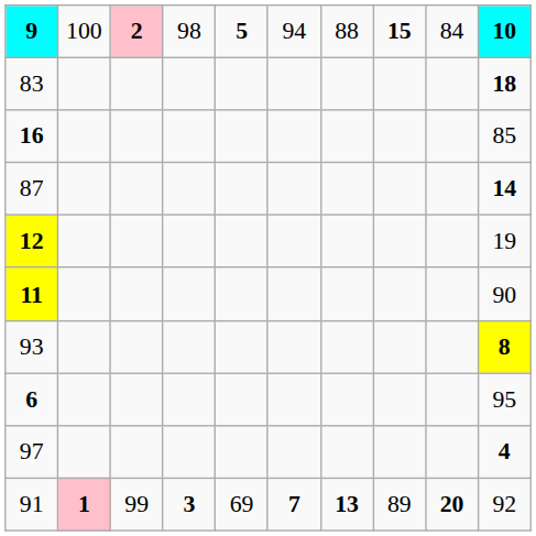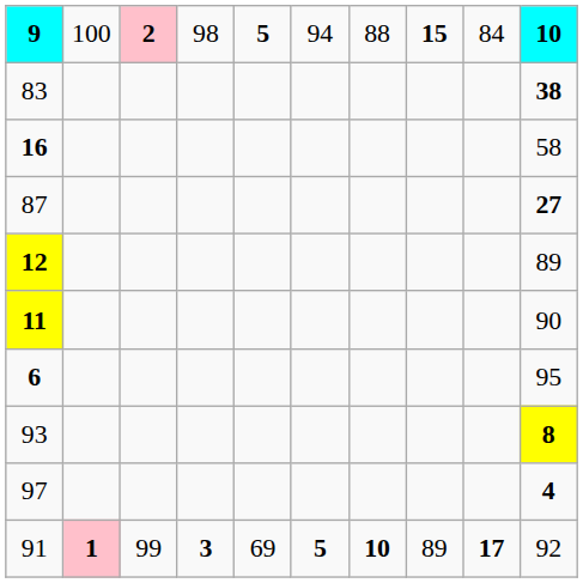 <table class="wikitable" style="margin-left:auto;margin-right:auto;text-align:center;width:22em;height:22em;table-layout:fixed;">
 <tr>
 <td style="background-color: cyan"><strong>9</strong></td>
 <td>100</td>
 <td style="background-color: pink"><strong>2</strong></td>
 <td>98</td>
 <td><strong>5</strong></td>
 <td>94</td>
 <td>88</td>
 <td><strong>15</strong></td>
 <td>84</td>
 <td style="background-color: cyan"><strong>10</strong></td>
 </tr>
 <tr>
 <td>83</td>
 <td></td>
 <td></td>
 <td></td>
 <td></td>
 <td></td>
 <td></td>
 <td></td>
 <td></td>
-<td><strong>18</strong></td>
+<td><strong>38</strong></td>
 </tr>
 <tr>
 <td><strong>16</strong></td>
 <td></td>
 <td></td>
 <td></td>
 <td></td>
 <td></td>
 <td></td>
 <td></td>
 <td></td>
-<td>85</td>
+<td>58</td>
 </tr>
 <tr>
 <td>87</td>
 <td></td>
 <td></td>
 <td></td>
 <td></td>
 <td></td>
 <td></td>
 <td></td>
 <td></td>
-<td><strong>14</strong></td>
+<td><strong>27</strong></td>
 </tr>
 <tr>
 <td style="background-color: yellow"><strong>12</strong></td>
 <td></td>
 <td></td>
 <td></td>
 <td></td>
 <td></td>
 <td></td>
 <td></td>
 <td></td>
-<td>19</td>
+<td>89</td>
 </tr>
 <tr>
 <td style="background-color: yellow"><strong>11</strong></td>
 <td></td>
 <td></td>
 <td></td>
 <td></td>
 <td></td>
 <td></td>
 <td></td>
 <td></td>
 <td>90</td>
 </tr>
 <tr>
+<td><strong>6</strong></td>
+<td></td>
+<td></td>
+<td></td>
+<td></td>
+<td></td>
+<td></td>
+<td></td>
+<td></td>
+<td>95</td>
+</tr>
+<tr>
 <td>93</td>
 <td></td>
 <td></td>
 <td></td>
 <td></td>
 <td></td>
 <td></td>
 <td></td>
 <td></td>
 <td style="background-color: yellow"><strong>8</strong></td>
-</tr>
-<tr>
-<td><strong>6</strong></td>
-<td></td>
-<td></td>
-<td></td>
-<td></td>
-<td></td>
-<td></td>
-<td></td>
-<td></td>
-<td>95</td>
 </tr>
 <tr>
 <td>97</td>
 <td></td>
 <td></td>
 <td></td>
 <td></td>
 <td></td>
 <td></td>
 <td></td>
 <td></td>
 <td><strong>4</strong></td>
 </tr>
 <tr>
 <td>91</td>
 <td style="background-color: pink"><strong>1</strong></td>
 <td>99</td>
 <td><strong>3</strong></td>
 <td>69</td>
-<td><strong>7</strong></td>
-<td><strong>13</strong></td>
+<td><strong>5</strong></td>
+<td><strong>10</strong></td>
 <td>89</td>
-<td><strong>20</strong></td>
+<td><strong>17</strong></td>
 <td>92</td>
 </tr>
 </table>
